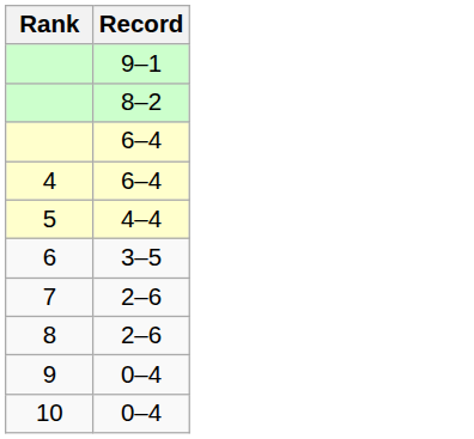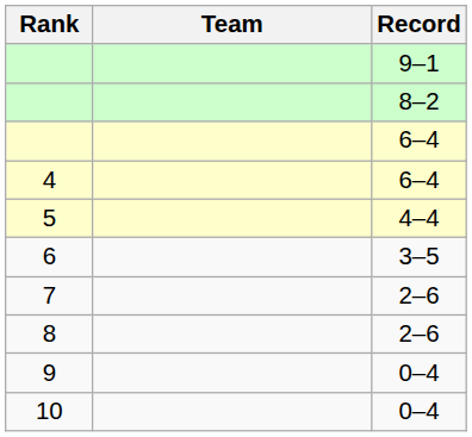 <table class="wikitable" style="text-align: center">
 <tr>
 <th width=50>Rank</th>
+<th width=175>Team</th>
 <th width=50>Record</th>
 </tr>
 <tr bgcolor=#ccffcc>
 <td></td>
+<td align=left></td>
 <td>9–1</td>
 </tr>
 <tr bgcolor=#ccffcc>
 <td></td>
+<td align=left></td>
 <td>8–2</td>
 </tr>
 <tr bgcolor=#ffffcc>
 <td></td>
+<td align=left></td>
 <td>6–4</td>
 </tr>
 <tr bgcolor=#ffffcc>
 <td>4</td>
+<td align=left></td>
 <td>6–4</td>
 </tr>
 <tr bgcolor=#ffffcc>
 <td>5</td>
+<td align=left></td>
 <td>4–4</td>
 </tr>
 <tr>
 <td>6</td>
+<td align=left></td>
 <td>3–5</td>
 </tr>
 <tr>
 <td>7</td>
+<td align=left></td>
 <td>2–6</td>
 </tr>
 <tr>
 <td>8</td>
+<td align=left></td>
 <td>2–6</td>
 </tr>
 <tr>
 <td>9</td>
+<td align=left></td>
 <td>0–4</td>
 </tr>
 <tr>
 <td>10</td>
+<td align=left></td>
 <td>0–4</td>
 </tr>
 </table>
